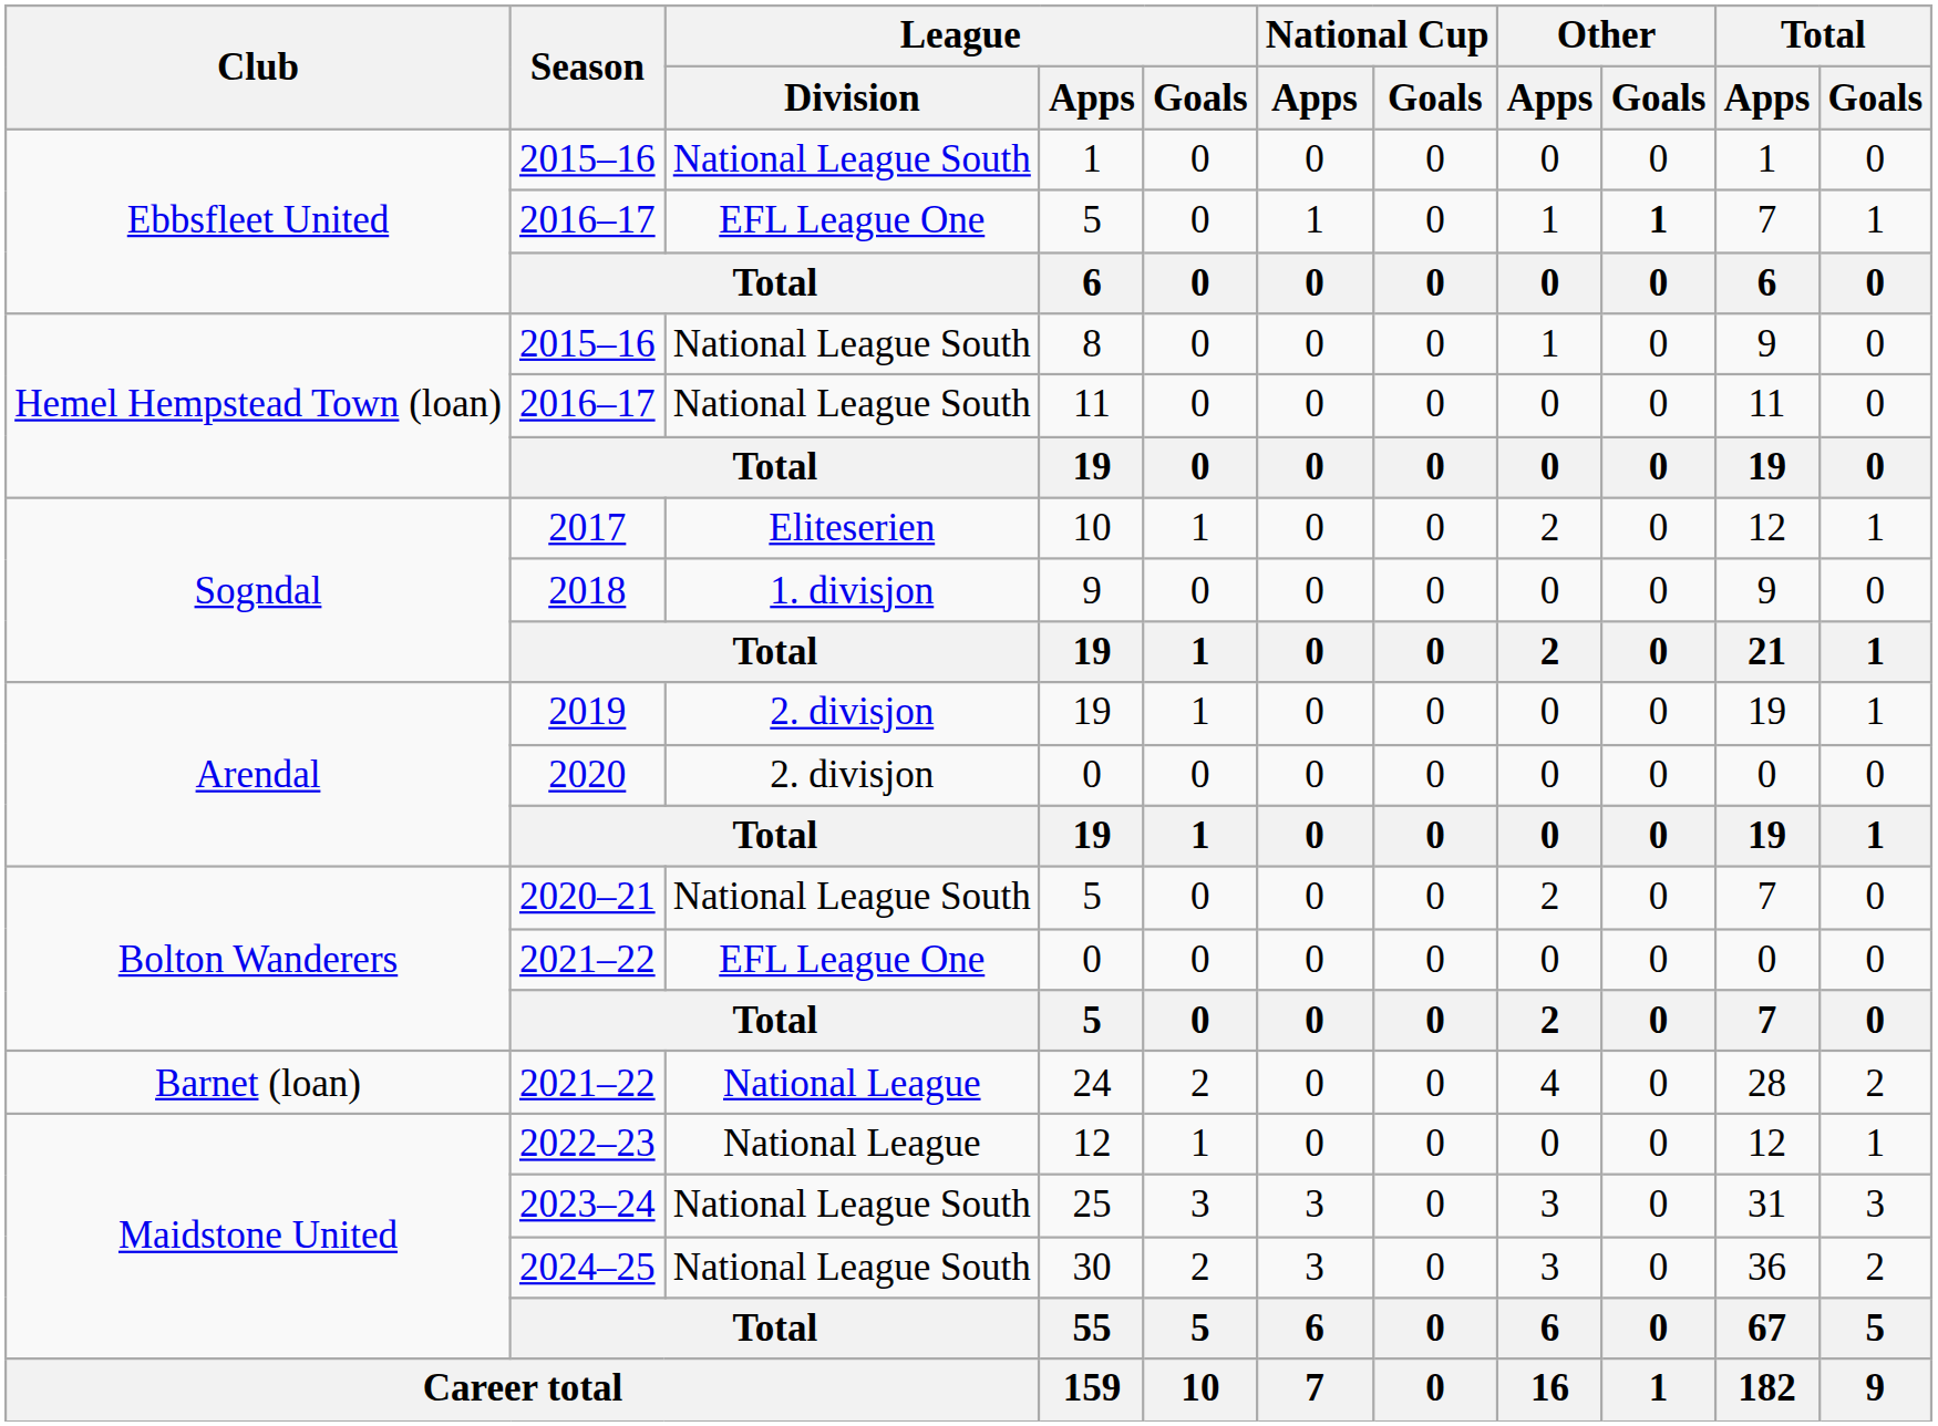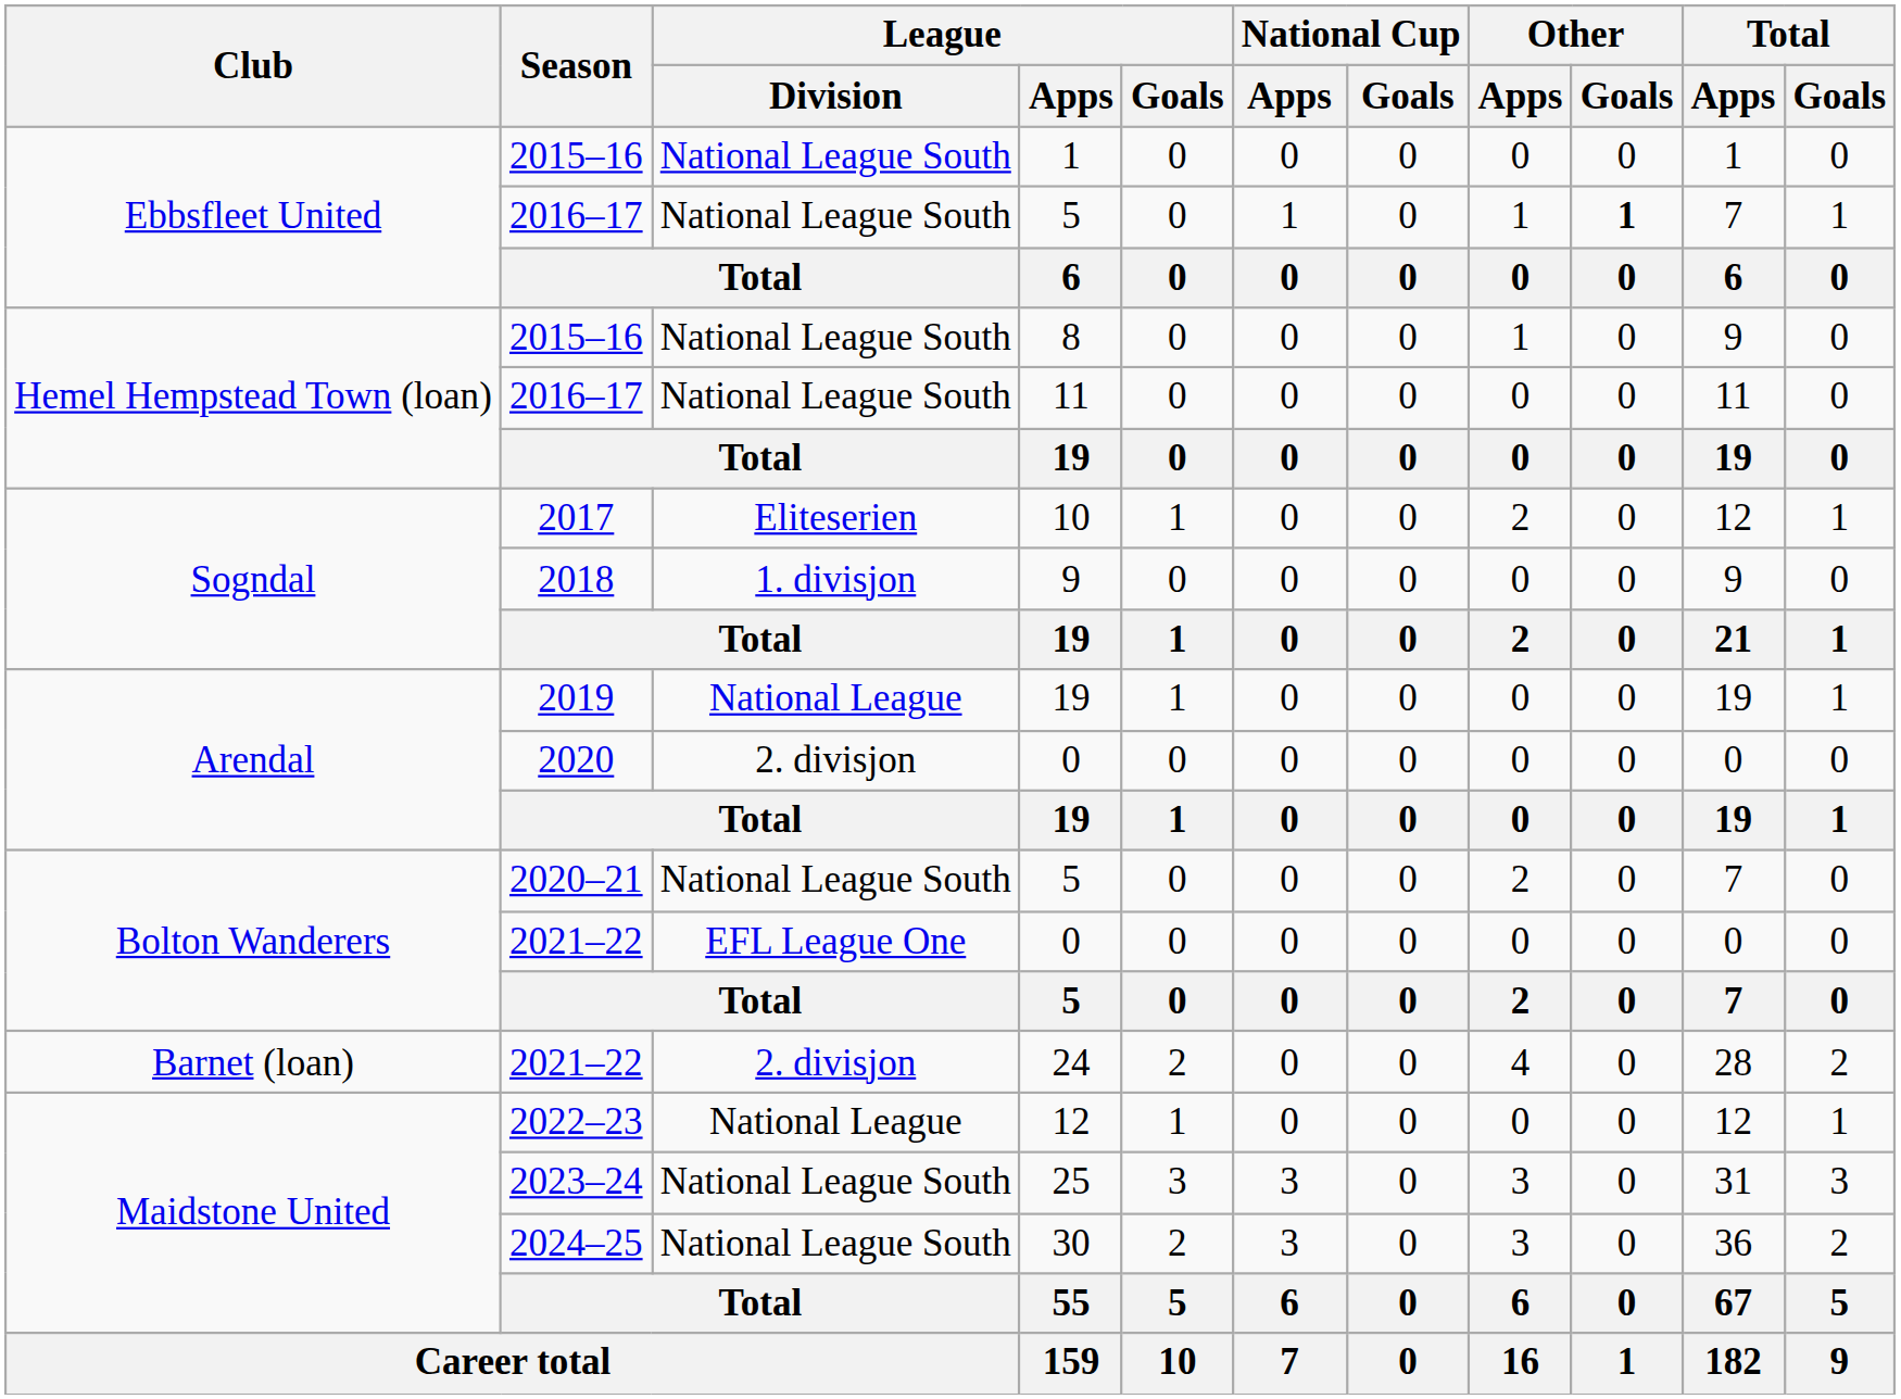 <table class="wikitable" style="text-align:center">
 <tr>
 <th rowspan="2">Club</th>
 <th rowspan="2">Season</th>
 <th colspan="3">League</th>
 <th colspan="2">National Cup</th>
 <th colspan="2">Other</th>
 <th colspan="2">Total</th>
 </tr>
 <tr>
 <th>Division</th>
 <th>Apps</th>
 <th>Goals</th>
 <th>Apps</th>
 <th>Goals</th>
 <th>Apps</th>
 <th>Goals</th>
 <th>Apps</th>
 <th>Goals</th>
 </tr>
 <tr>
 <td rowspan="3"><a href='#'>Ebbsfleet United</a></td>
 <td><a href='#'>2015–16</a></td>
 <td><a href='#'>National League South</a></td>
 <td>1</td>
 <td>0</td>
 <td>0</td>
 <td>0</td>
 <td>0</td>
 <td>0</td>
 <td>1</td>
 <td>0</td>
 </tr>
 <tr>
 <td><a href='#'>2016–17</a></td>
-<td><a href='#'>EFL League One</a></td>
+<td>National League South</td>
 <td>5</td>
 <td>0</td>
 <td>1</td>
 <td>0</td>
 <td>1</td>
 <td><strong>1</strong></td>
 <td>7</td>
 <td>1</td>
 </tr>
 <tr>
 <th colspan="2">Total</th>
 <th>6</th>
 <th>0</th>
 <th>0</th>
 <th>0</th>
 <th>0</th>
 <th>0</th>
 <th>6</th>
 <th>0</th>
 </tr>
 <tr>
 <td rowspan="3"><a href='#'>Hemel Hempstead Town</a> (loan)</td>
 <td><a href='#'>2015–16</a></td>
 <td>National League South</td>
 <td>8</td>
 <td>0</td>
 <td>0</td>
 <td>0</td>
 <td>1</td>
 <td>0</td>
 <td>9</td>
 <td>0</td>
 </tr>
 <tr>
 <td><a href='#'>2016–17</a></td>
 <td>National League South</td>
 <td>11</td>
 <td>0</td>
 <td>0</td>
 <td>0</td>
 <td>0</td>
 <td>0</td>
 <td>11</td>
 <td>0</td>
 </tr>
 <tr>
 <th colspan="2">Total</th>
 <th>19</th>
 <th>0</th>
 <th>0</th>
 <th>0</th>
 <th>0</th>
 <th>0</th>
 <th>19</th>
 <th>0</th>
 </tr>
 <tr>
 <td rowspan="3"><a href='#'>Sogndal</a></td>
 <td><a href='#'>2017</a></td>
 <td><a href='#'>Eliteserien</a></td>
 <td>10</td>
 <td>1</td>
 <td>0</td>
 <td>0</td>
 <td>2</td>
 <td>0</td>
 <td>12</td>
 <td>1</td>
 </tr>
 <tr>
 <td><a href='#'>2018</a></td>
 <td><a href='#'>1. divisjon</a></td>
 <td>9</td>
 <td>0</td>
 <td>0</td>
 <td>0</td>
 <td>0</td>
 <td>0</td>
 <td>9</td>
 <td>0</td>
 </tr>
 <tr>
 <th colspan="2">Total</th>
 <th>19</th>
 <th>1</th>
 <th>0</th>
 <th>0</th>
 <th>2</th>
 <th>0</th>
 <th>21</th>
 <th>1</th>
 </tr>
 <tr>
 <td rowspan="3"><a href='#'>Arendal</a></td>
 <td><a href='#'>2019</a></td>
-<td><a href='#'>2. divisjon</a></td>
+<td><a href='#'>National League</a></td>
 <td>19</td>
 <td>1</td>
 <td>0</td>
 <td>0</td>
 <td>0</td>
 <td>0</td>
 <td>19</td>
 <td>1</td>
 </tr>
 <tr>
 <td><a href='#'>2020</a></td>
 <td>2. divisjon</td>
 <td>0</td>
 <td>0</td>
 <td>0</td>
 <td>0</td>
 <td>0</td>
 <td>0</td>
 <td>0</td>
 <td>0</td>
 </tr>
 <tr>
 <th colspan="2">Total</th>
 <th>19</th>
 <th>1</th>
 <th>0</th>
 <th>0</th>
 <th>0</th>
 <th>0</th>
 <th>19</th>
 <th>1</th>
 </tr>
 <tr>
 <td rowspan="3"><a href='#'>Bolton Wanderers</a></td>
 <td><a href='#'>2020–21</a></td>
 <td>National League South</td>
 <td>5</td>
 <td>0</td>
 <td>0</td>
 <td>0</td>
 <td>2</td>
 <td>0</td>
 <td>7</td>
 <td>0</td>
 </tr>
 <tr>
 <td><a href='#'>2021–22</a></td>
 <td><a href='#'>EFL League One</a></td>
 <td>0</td>
 <td>0</td>
 <td>0</td>
 <td>0</td>
 <td>0</td>
 <td>0</td>
 <td>0</td>
 <td>0</td>
 </tr>
 <tr>
 <th colspan="2">Total</th>
 <th>5</th>
 <th>0</th>
 <th>0</th>
 <th>0</th>
 <th>2</th>
 <th>0</th>
 <th>7</th>
 <th>0</th>
 </tr>
 <tr>
 <td><a href='#'>Barnet</a> (loan)</td>
 <td><a href='#'>2021–22</a></td>
-<td><a href='#'>National League</a></td>
+<td><a href='#'>2. divisjon</a></td>
 <td>24</td>
 <td>2</td>
 <td>0</td>
 <td>0</td>
 <td>4</td>
 <td>0</td>
 <td>28</td>
 <td>2</td>
 </tr>
 <tr>
 <td rowspan="4"><a href='#'>Maidstone United</a></td>
 <td><a href='#'>2022–23</a></td>
 <td>National League</td>
 <td>12</td>
 <td>1</td>
 <td>0</td>
 <td>0</td>
 <td>0</td>
 <td>0</td>
 <td>12</td>
 <td>1</td>
 </tr>
 <tr>
 <td><a href='#'>2023–24</a></td>
 <td>National League South</td>
 <td>25</td>
 <td>3</td>
 <td>3</td>
 <td>0</td>
 <td>3</td>
 <td>0</td>
 <td>31</td>
 <td>3</td>
 </tr>
 <tr>
 <td><a href='#'>2024–25</a></td>
 <td>National League South</td>
 <td>30</td>
 <td>2</td>
 <td>3</td>
 <td>0</td>
 <td>3</td>
 <td>0</td>
 <td>36</td>
 <td>2</td>
 </tr>
 <tr>
 <th colspan="2">Total</th>
 <th>55</th>
 <th>5</th>
 <th>6</th>
 <th>0</th>
 <th>6</th>
 <th>0</th>
 <th>67</th>
 <th>5</th>
 </tr>
 <tr>
 <th colspan="3">Career total</th>
 <th>159</th>
 <th>10</th>
 <th>7</th>
 <th>0</th>
 <th>16</th>
 <th>1</th>
 <th>182</th>
 <th>9</th>
 </tr>
 </table>
